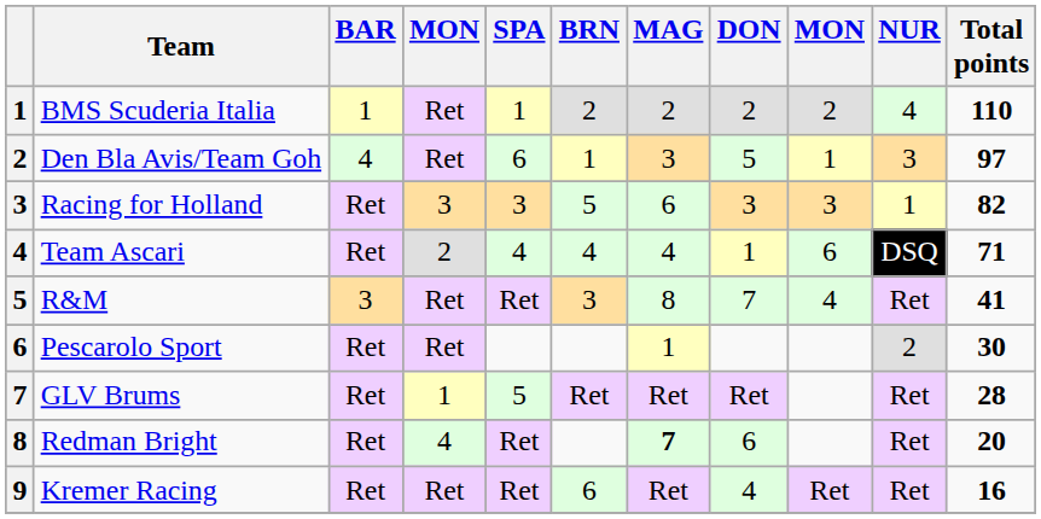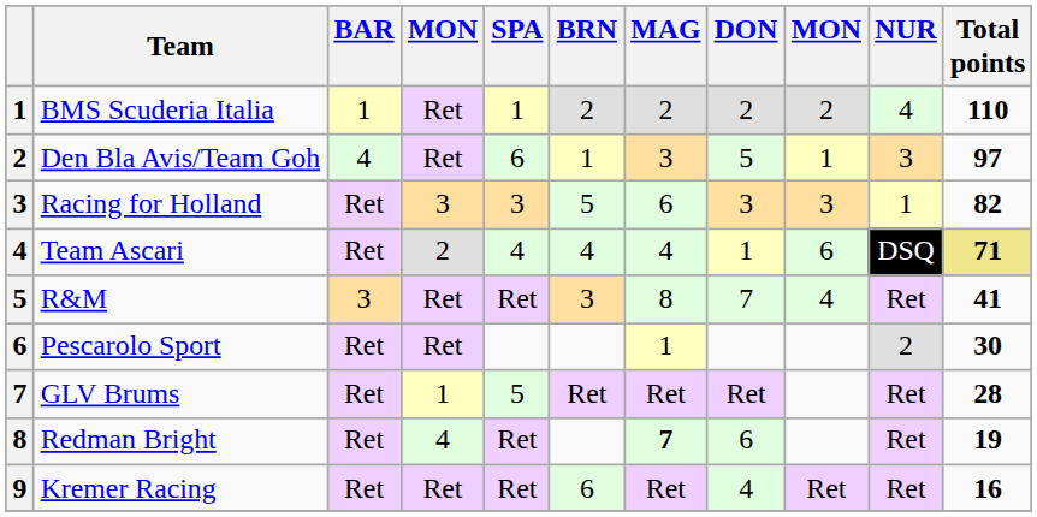 <table class="wikitable" style="font-size: 85%; text-align:center;">
 <tr valign="top">
 <th valign=middle></th>
 <th valign=middle>Team</th>
 <th><a href='#'>BAR</a><br></th>
 <th><a href='#'>MON</a><br></th>
 <th><a href='#'>SPA</a><br></th>
 <th><a href='#'>BRN</a><br></th>
 <th><a href='#'>MAG</a><br></th>
 <th><a href='#'>DON</a><br></th>
 <th><a href='#'>MON</a><br></th>
 <th><a href='#'>NUR</a><br></th>
 <th valign=middle>Total<br>points</th>
 </tr>
 <tr>
 <th>1</th>
 <td align=left> <a href='#'>BMS Scuderia Italia</a></td>
 <td style="background:#FFFFBF;">1</td>
 <td style="background:#EFCFFF;">Ret</td>
 <td style="background:#FFFFBF;">1</td>
 <td style="background:#DFDFDF;">2</td>
 <td style="background:#DFDFDF;">2</td>
 <td style="background:#DFDFDF;">2</td>
 <td style="background:#DFDFDF;">2</td>
 <td style="background:#DFFFDF;">4</td>
 <td><strong>110</strong></td>
 </tr>
 <tr>
 <th>2</th>
 <td align=left> <a href='#'>Den Bla Avis/Team Goh</a></td>
 <td style="background:#DFFFDF;">4</td>
 <td style="background:#EFCFFF;">Ret</td>
 <td style="background:#DFFFDF;">6</td>
 <td style="background:#FFFFBF;">1</td>
 <td style="background:#FFDF9F;">3</td>
 <td style="background:#DFFFDF;">5</td>
 <td style="background:#FFFFBF;">1</td>
 <td style="background:#FFDF9F;">3</td>
 <td><strong>97</strong></td>
 </tr>
 <tr>
 <th>3</th>
 <td align=left> <a href='#'>Racing for Holland</a></td>
 <td style="background:#EFCFFF;">Ret</td>
 <td style="background:#FFDF9F;">3</td>
 <td style="background:#FFDF9F;">3</td>
 <td style="background:#DFFFDF;">5</td>
 <td style="background:#DFFFDF;">6</td>
 <td style="background:#FFDF9F;">3</td>
 <td style="background:#FFDF9F;">3</td>
 <td style="background:#FFFFBF;">1</td>
 <td><strong>82</strong></td>
 </tr>
 <tr>
 <th>4</th>
 <td align=left> <a href='#'>Team Ascari</a></td>
 <td style="background:#EFCFFF;">Ret</td>
 <td style="background:#DFDFDF;">2</td>
 <td style="background:#DFFFDF;">4</td>
 <td style="background:#DFFFDF;">4</td>
 <td style="background:#DFFFDF;">4</td>
 <td style="background:#FFFFBF;">1</td>
 <td style="background:#DFFFDF;">6</td>
 <td style="background-color:#000000; color:white">DSQ</td>
-<td><strong>71</strong></td>
+<td style="background: khaki;"><strong>71</strong></td>
 </tr>
 <tr>
 <th>5</th>
 <td align=left> <a href='#'>R&M</a></td>
 <td style="background:#FFDF9F;">3</td>
 <td style="background:#EFCFFF;">Ret</td>
 <td style="background:#EFCFFF;">Ret</td>
 <td style="background:#FFDF9F;">3</td>
 <td style="background:#DFFFDF;">8</td>
 <td style="background:#DFFFDF;">7</td>
 <td style="background:#DFFFDF;">4</td>
 <td style="background:#EFCFFF;">Ret</td>
 <td><strong>41</strong></td>
 </tr>
 <tr>
 <th>6</th>
 <td align=left> <a href='#'>Pescarolo Sport</a></td>
 <td style="background:#EFCFFF;">Ret</td>
 <td style="background:#EFCFFF;">Ret</td>
 <td></td>
 <td></td>
 <td style="background:#FFFFBF;">1</td>
 <td></td>
 <td></td>
 <td style="background:#DFDFDF;">2</td>
 <td><strong>30</strong></td>
 </tr>
 <tr>
 <th>7</th>
 <td align=left> <a href='#'>GLV Brums</a></td>
 <td style="background:#EFCFFF;">Ret</td>
 <td style="background:#FFFFBF;">1</td>
 <td style="background:#DFFFDF;">5</td>
 <td style="background:#EFCFFF;">Ret</td>
 <td style="background:#EFCFFF;">Ret</td>
 <td style="background:#EFCFFF;">Ret</td>
 <td></td>
 <td style="background:#EFCFFF;">Ret</td>
 <td><strong>28</strong></td>
 </tr>
 <tr>
 <th>8</th>
 <td align=left> <a href='#'>Redman Bright</a></td>
 <td style="background:#EFCFFF;">Ret</td>
 <td style="background:#DFFFDF;">4</td>
 <td style="background:#EFCFFF;">Ret</td>
 <td></td>
 <td style="background:#DFFFDF;"><strong>7</strong></td>
 <td style="background:#DFFFDF;">6</td>
 <td></td>
 <td style="background:#EFCFFF;">Ret</td>
-<td><strong>20</strong></td>
+<td><strong>19</strong></td>
 </tr>
 <tr>
 <th>9</th>
 <td align=left> <a href='#'>Kremer Racing</a></td>
 <td style="background:#EFCFFF;">Ret</td>
 <td style="background:#EFCFFF;">Ret</td>
 <td style="background:#EFCFFF;">Ret</td>
 <td style="background:#DFFFDF;">6</td>
 <td style="background:#EFCFFF;">Ret</td>
 <td style="background:#DFFFDF;">4</td>
 <td style="background:#EFCFFF;">Ret</td>
 <td style="background:#EFCFFF;">Ret</td>
 <td><strong>16</strong></td>
 </tr>
 <tr>
 </tr>
 </table>
